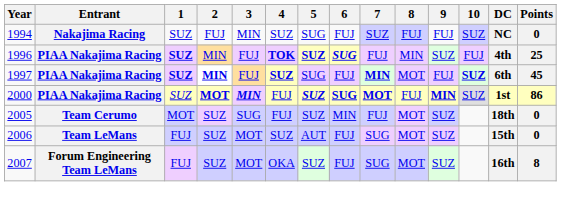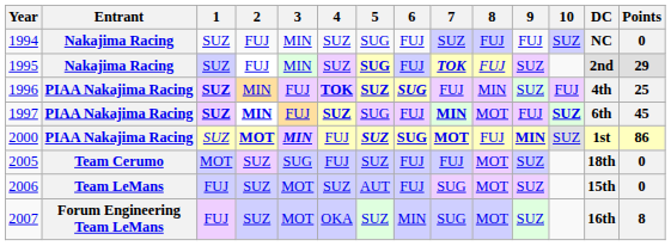 <table class="wikitable" style="text-align:center; font-size:85%">
 <tr>
 <th>Year</th>
 <th>Entrant</th>
 <th>1</th>
 <th>2</th>
 <th>3</th>
 <th>4</th>
 <th>5</th>
 <th>6</th>
 <th>7</th>
 <th>8</th>
 <th>9</th>
 <th>10</th>
 <th>DC</th>
 <th>Points</th>
 </tr>
 <tr>
 <td><a href='#'>1994</a></td>
 <th nowrap><a href='#'>Nakajima Racing</a></th>
 <td><a href='#'>SUZ</a></td>
 <td><a href='#'>FUJ</a></td>
 <td><a href='#'>MIN</a></td>
 <td><a href='#'>SUZ</a></td>
 <td><a href='#'>SUG</a></td>
 <td><a href='#'>FUJ</a></td>
 <td style="background:#CFCFFF;"><a href='#'>SUZ</a><br></td>
 <td style="background:#CFCFFF;"><a href='#'>FUJ</a><br></td>
 <td><a href='#'>FUJ</a></td>
 <td style="background:#CFCFFF;"><a href='#'>SUZ</a><br></td>
 <th>NC</th>
 <th>0</th>
+</tr>
+<tr>
+<td><a href='#'>1995</a></td>
+<th nowrap><a href='#'>Nakajima Racing</a></th>
+<td style="background:#CFCFFF;"><a href='#'>SUZ</a><br></td>
+<td style="background:#FFFFFF;"><a href='#'>FUJ</a><br></td>
+<td style="background:#DFFFDF;"><a href='#'>MIN</a><br></td>
+<td style="background:#EFCFFF;"><a href='#'>SUZ</a><br></td>
+<td style="background:#FFFFBF;"><strong><a href='#'>SUG</a></strong><br></td>
+<td style="background:#CFCFFF;"><a href='#'>FUJ</a><br></td>
+<td style="background:#FFFFBF;"><strong><em><a href='#'>TOK</a></em></strong><br></td>
+<td style="background:#FFFFBF;"><em><a href='#'>FUJ</a></em><br></td>
+<td style="background:#EFCFFF;"><a href='#'>SUZ</a><br></td>
+<td></td>
+<td style="background:#DFDFDF;"><strong>2nd</strong></td>
+<td style="background:#DFDFDF;"><strong>29</strong></td>
 </tr>
 <tr>
 <td><a href='#'>1996</a></td>
 <th nowrap><a href='#'>PIAA Nakajima Racing</a></th>
 <td style="background:#EFCFFF;"><strong><a href='#'>SUZ</a></strong><br></td>
 <td style="background:#FFDF9F;"><a href='#'>MIN</a><br></td>
 <td style="background:#EFCFFF;"><a href='#'>FUJ</a><br></td>
 <td style="background:#EFCFFF;"><strong><a href='#'>TOK</a></strong><br></td>
 <td style="background:#FFFFBF;"><strong><a href='#'>SUZ</a></strong><br></td>
 <td style="background:#FFFFBF;"><strong><em><a href='#'>SUG</a></em></strong><br></td>
 <td style="background:#EFCFFF;"><a href='#'>FUJ</a><br></td>
 <td style="background:#EFCFFF;"><a href='#'>MIN</a><br></td>
 <td style="background:#DFFFDF;"><a href='#'>SUZ</a><br></td>
 <td style="background:#EFCFFF;"><a href='#'>FUJ</a><br></td>
 <th>4th</th>
 <th>25</th>
 </tr>
 <tr>
 <td><a href='#'>1997</a></td>
 <th nowrap><a href='#'>PIAA Nakajima Racing</a></th>
 <td style="background:#EFCFFF;"><strong><a href='#'>SUZ</a></strong><br></td>
 <td style="background:#FFFFFF;"><strong><a href='#'>MIN</a></strong><br></td>
 <td style="background:#FFDF9F;"><a href='#'>FUJ</a><br></td>
 <td style="background:#FFFFBF;"><strong><a href='#'>SUZ</a></strong><br></td>
 <td style="background:#EFCFFF;"><a href='#'>SUG</a><br></td>
 <td style="background:#EFCFFF;"><a href='#'>FUJ</a><br></td>
 <td style="background:#DFFFDF;"><strong><a href='#'>MIN</a></strong><br></td>
 <td style="background:#EFCFFF;"><a href='#'>MOT</a><br></td>
 <td style="background:#EFCFFF;"><a href='#'>FUJ</a><br></td>
 <td style="background:#DFFFDF;"><strong><a href='#'>SUZ</a><br></strong></td>
 <th>6th</th>
 <th>45</th>
 </tr>
 <tr>
 <td><a href='#'>2000</a></td>
 <th nowrap><a href='#'>PIAA Nakajima Racing</a></th>
 <td style="background:#FFFFBF;"><em><a href='#'>SUZ</a></em><br></td>
 <td style="background:#FFFFBF;"><strong><a href='#'>MOT</a></strong><br></td>
 <td style="background:#EFCFFF;"><strong><em><a href='#'>MIN</a></em></strong><br></td>
 <td style="background:#FFFFBF;"><a href='#'>FUJ</a><br></td>
 <td style="background:#FFFFBF;"><strong><em><a href='#'>SUZ</a></em></strong><br></td>
 <td style="background:#FFFFBF;"><strong><a href='#'>SUG</a></strong><br></td>
 <td style="background:#FFFFBF;"><strong><a href='#'>MOT</a></strong><br></td>
 <td style="background:#FFFFBF;"><a href='#'>FUJ</a><br></td>
 <td style="background:#FFFFBF;"><strong><a href='#'>MIN</a></strong><br></td>
 <td style="background:#DFDFDF;"><a href='#'>SUZ</a><br></td>
 <td style="background:#FFFFBF;"><strong>1st</strong></td>
 <td style="background:#FFFFBF;"><strong>86</strong></td>
 </tr>
 <tr>
 <td><a href='#'>2005</a></td>
 <th nowrap><a href='#'>Team Cerumo</a></th>
 <td style="background:#CFCFFF;"><a href='#'>MOT</a><br></td>
 <td style="background:#EFCFFF;"><a href='#'>SUZ</a><br></td>
 <td style="background:#CFCFFF;"><a href='#'>SUG</a><br></td>
 <td style="background:#CFCFFF;"><a href='#'>FUJ</a><br></td>
 <td style="background:#CFCFFF;"><a href='#'>SUZ</a><br></td>
-<td style="background:#CFCFFF;"><a href='#'>MIN</a><br></td>
+<td style="background:#CFCFFF;"><a href='#'>FUJ</a><br></td>
 <td style="background:#CFCFFF;"><a href='#'>FUJ</a><br></td>
 <td style="background:#EFCFFF;"><a href='#'>MOT</a><br></td>
 <td style="background:#CFCFFF;"><a href='#'>SUZ</a><br></td>
 <td></td>
 <th>18th</th>
 <th>0</th>
 </tr>
 <tr>
 <td><a href='#'>2006</a></td>
 <th nowrap><a href='#'>Team LeMans</a></th>
 <td style="background:#CFCFFF;"><a href='#'>FUJ</a><br></td>
 <td style="background:#CFCFFF;"><a href='#'>SUZ</a><br></td>
 <td style="background:#CFCFFF;"><a href='#'>MOT</a><br></td>
 <td style="background:#CFCFFF;"><a href='#'>SUZ</a><br></td>
 <td style="background:#CFCFFF;"><a href='#'>AUT</a><br></td>
 <td style="background:#CFCFFF;"><a href='#'>FUJ</a><br></td>
 <td style="background:#EFCFFF;"><a href='#'>SUG</a><br></td>
 <td style="background:#EFCFFF;"><a href='#'>MOT</a><br></td>
 <td style="background:#EFCFFF;"><a href='#'>SUZ</a><br></td>
 <td></td>
 <th>15th</th>
 <th>0</th>
 </tr>
 <tr>
 <td><a href='#'>2007</a></td>
 <th nowrap>Forum Engineering<br><a href='#'>Team LeMans</a></th>
 <td style="background:#EFCFFF;"><a href='#'>FUJ</a><br></td>
 <td style="background:#CFCFFF;"><a href='#'>SUZ</a><br></td>
 <td style="background:#CFCFFF;"><a href='#'>MOT</a><br></td>
 <td style="background:#CFCFFF;"><a href='#'>OKA</a><br></td>
 <td style="background:#DFFFDF;"><a href='#'>SUZ</a><br></td>
-<td style="background:#CFCFFF;"><a href='#'>FUJ</a><br></td>
+<td style="background:#CFCFFF;"><a href='#'>MIN</a><br></td>
 <td style="background:#CFCFFF;"><a href='#'>SUG</a><br></td>
 <td style="background:#CFCFFF;"><a href='#'>MOT</a><br></td>
 <td style="background:#DFFFDF;"><a href='#'>SUZ</a><br></td>
 <td></td>
 <th>16th</th>
 <th>8</th>
 </tr>
 </table>
